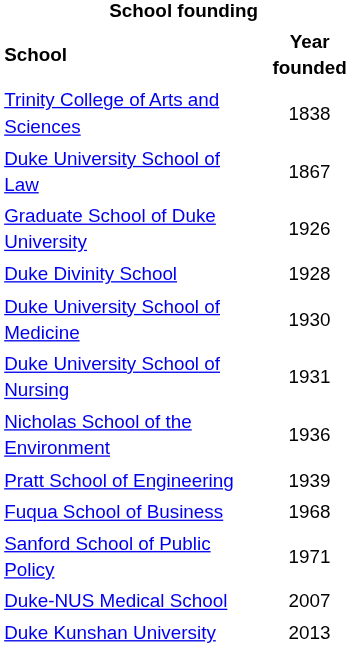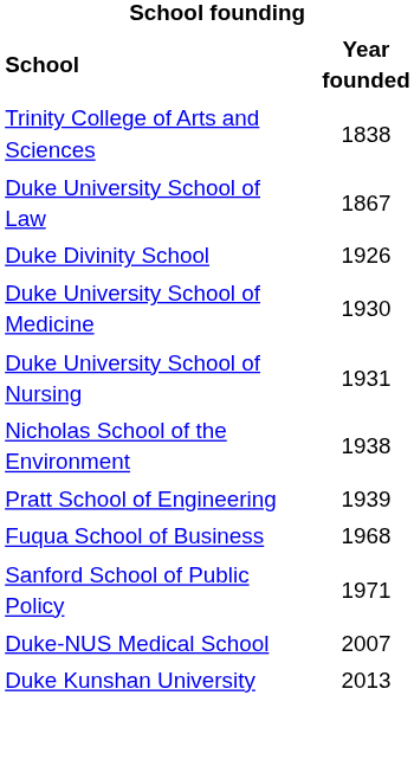 <table class="toccolours" style="float:right; margin-left:1em; font-size:90%; line-height:1.4em; width:280px">
 <tr>
 <th colspan="2" style="text-align: center;">School founding</th>
 </tr>
 <tr>
 <td><strong>School</strong></td>
 <td style="text-align: center;"><strong>Year founded</strong></td>
 </tr>
 <tr>
 <td><a href='#'>Trinity College of Arts and Sciences</a></td>
 <td style="text-align: center;">1838</td>
 </tr>
 <tr>
 <td><a href='#'>Duke University School of Law</a></td>
 <td style="text-align: center;">1867</td>
 </tr>
 <tr>
-<td><a href='#'>Graduate School of Duke University</a></td>
+<td><a href='#'>Duke Divinity School</a></td>
 <td style="text-align: center;">1926</td>
-</tr>
-<tr>
-<td><a href='#'>Duke Divinity School</a></td>
-<td style="text-align: center;">1928</td>
 </tr>
 <tr>
 <td><a href='#'>Duke University School of Medicine</a></td>
 <td style="text-align: center;">1930</td>
 </tr>
 <tr>
 <td><a href='#'>Duke University School of Nursing</a></td>
 <td style="text-align: center;">1931</td>
 </tr>
 <tr>
 <td><a href='#'>Nicholas School of the Environment</a></td>
-<td style="text-align: center;">1936</td>
+<td style="text-align: center;">1938</td>
 </tr>
 <tr>
 <td><a href='#'>Pratt School of Engineering</a></td>
 <td style="text-align: center;">1939</td>
 </tr>
 <tr>
 <td><a href='#'>Fuqua School of Business</a></td>
 <td style="text-align: center;">1968</td>
 </tr>
 <tr>
 <td><a href='#'>Sanford School of Public Policy</a></td>
 <td style="text-align: center;">1971</td>
 </tr>
 <tr>
 <td><a href='#'>Duke-NUS Medical School</a></td>
 <td style="text-align: center;">2007</td>
 </tr>
 <tr>
 <td><a href='#'>Duke Kunshan University</a></td>
 <td style="text-align: center;">2013</td>
 </tr>
 </table>
